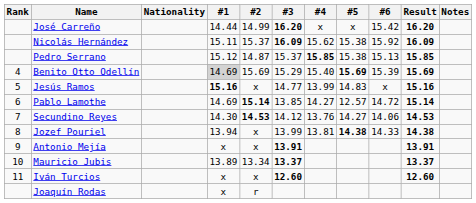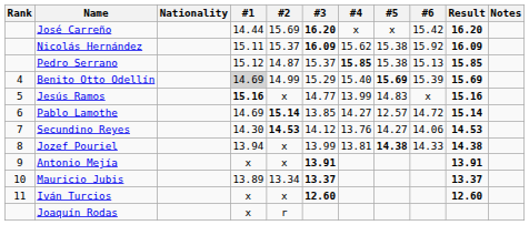 <table class="wikitable sortable" style="text-align:center;font-size:95%">
 <tr>
 <th>Rank</th>
 <th>Name</th>
 <th>Nationality</th>
 <th>#1</th>
 <th>#2</th>
 <th>#3</th>
 <th>#4</th>
 <th>#5</th>
 <th>#6</th>
 <th>Result</th>
 <th>Notes</th>
 </tr>
 <tr>
 <td></td>
 <td align=left><a href='#'>José Carreño</a></td>
 <td align=left></td>
 <td>14.44</td>
-<td>14.99</td>
+<td>15.69</td>
 <td><strong>16.20</strong></td>
 <td>x</td>
 <td>x</td>
 <td>15.42</td>
 <td><strong>16.20</strong></td>
 <td></td>
 </tr>
 <tr>
 <td></td>
 <td align=left><a href='#'>Nicolás Hernández</a></td>
 <td align=left></td>
 <td>15.11</td>
 <td>15.37</td>
 <td><strong>16.09</strong></td>
 <td>15.62</td>
 <td>15.38</td>
 <td>15.92</td>
 <td><strong>16.09</strong></td>
 <td></td>
 </tr>
 <tr>
 <td></td>
 <td align=left><a href='#'>Pedro Serrano</a></td>
 <td align=left></td>
 <td>15.12</td>
 <td>14.87</td>
 <td>15.37</td>
 <td><strong>15.85</strong></td>
 <td>15.38</td>
 <td>15.13</td>
 <td><strong>15.85</strong></td>
 <td></td>
 </tr>
 <tr>
 <td>4</td>
 <td align=left><a href='#'>Benito Otto Odellín</a></td>
 <td align=left></td>
 <td style="background: lightgrey;">14.69</td>
-<td>15.69</td>
+<td>14.99</td>
 <td>15.29</td>
 <td>15.40</td>
 <td><strong>15.69</strong></td>
 <td>15.39</td>
 <td><strong>15.69</strong></td>
 <td></td>
 </tr>
 <tr>
 <td>5</td>
 <td align=left><a href='#'>Jesús Ramos</a></td>
 <td align=left></td>
 <td><strong>15.16</strong></td>
 <td>x</td>
 <td>14.77</td>
 <td>13.99</td>
 <td>14.83</td>
 <td>x</td>
 <td><strong>15.16</strong></td>
 <td></td>
 </tr>
 <tr>
 <td>6</td>
 <td align=left><a href='#'>Pablo Lamothe</a></td>
 <td align=left></td>
 <td>14.69</td>
 <td><strong>15.14</strong></td>
 <td>13.85</td>
 <td>14.27</td>
 <td>12.57</td>
 <td>14.72</td>
 <td><strong>15.14</strong></td>
 <td></td>
 </tr>
 <tr>
 <td>7</td>
 <td align=left><a href='#'>Secundino Reyes</a></td>
 <td align=left></td>
 <td>14.30</td>
 <td><strong>14.53</strong></td>
 <td>14.12</td>
 <td>13.76</td>
 <td>14.27</td>
 <td>14.06</td>
 <td><strong>14.53</strong></td>
 <td></td>
 </tr>
 <tr>
 <td>8</td>
 <td align=left><a href='#'>Jozef Pouriel</a></td>
 <td align=left></td>
 <td>13.94</td>
 <td>x</td>
 <td>13.99</td>
 <td>13.81</td>
 <td><strong>14.38</strong></td>
 <td>14.33</td>
 <td><strong>14.38</strong></td>
 <td></td>
 </tr>
 <tr>
 <td>9</td>
 <td align=left><a href='#'>Antonio Mejía</a></td>
 <td align=left></td>
 <td>x</td>
 <td>x</td>
 <td><strong>13.91</strong></td>
 <td></td>
 <td></td>
 <td></td>
 <td><strong>13.91</strong></td>
 <td></td>
 </tr>
 <tr>
 <td>10</td>
 <td align=left><a href='#'>Mauricio Jubis</a></td>
 <td align=left></td>
 <td>13.89</td>
 <td>13.34</td>
 <td><strong>13.37</strong></td>
 <td></td>
 <td></td>
 <td></td>
 <td><strong>13.37</strong></td>
 <td></td>
 </tr>
 <tr>
 <td>11</td>
 <td align=left><a href='#'>Iván Turcios</a></td>
 <td align=left></td>
 <td>x</td>
 <td>x</td>
 <td><strong>12.60</strong></td>
 <td></td>
 <td></td>
 <td></td>
 <td><strong>12.60</strong></td>
 <td></td>
 </tr>
 <tr>
 <td></td>
 <td align=left><a href='#'>Joaquín Rodas</a></td>
 <td align=left></td>
 <td>x</td>
 <td>r</td>
 <td></td>
 <td></td>
 <td></td>
 <td></td>
 <td></td>
 <td></td>
 </tr>
 </table>
